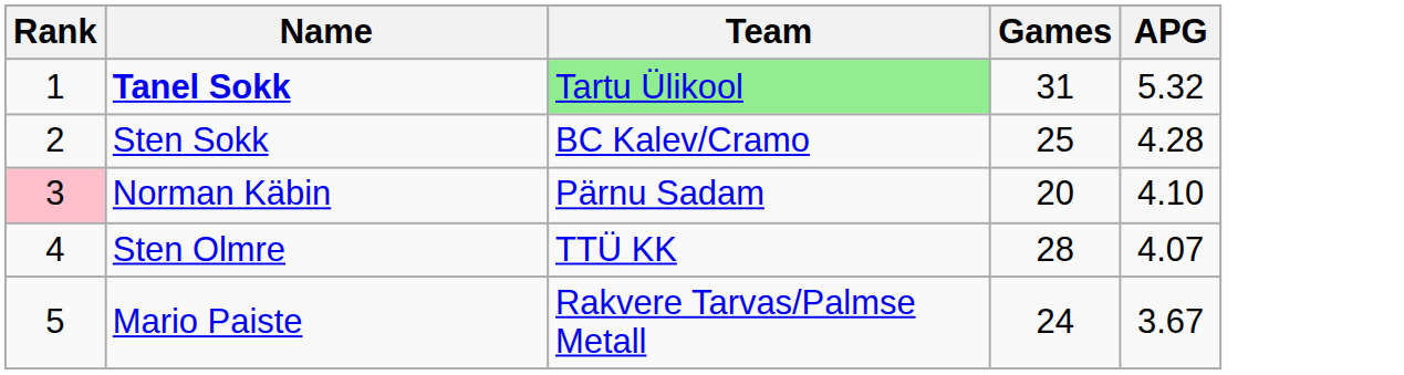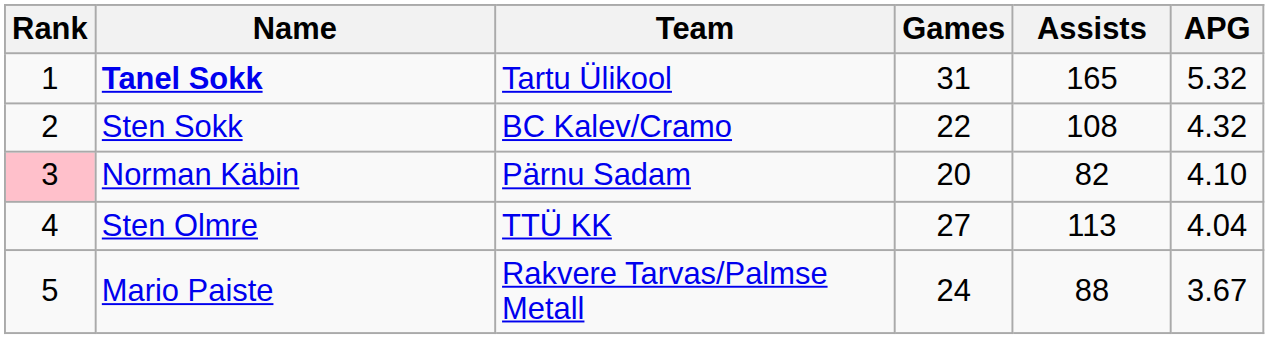 <table class="wikitable sortable" style="text-align: center;">
 <tr>
 <th>Rank</th>
 <th width=200>Name</th>
 <th width=200>Team</th>
 <th>Games</th>
+<th width=75>Assists</th>
 <th width=40>APG</th>
 </tr>
 <tr>
 <td>1</td>
 <td align=left> <strong><a href='#'>Tanel Sokk</a></strong></td>
-<td align=left style="background: lightgreen;"><a href='#'>Tartu Ülikool</a></td>
+<td align=left><a href='#'>Tartu Ülikool</a></td>
 <td>31</td>
+<td>165</td>
 <td>5.32</td>
 </tr>
 <tr>
 <td>2</td>
 <td align=left> <a href='#'>Sten Sokk</a></td>
 <td align=left><a href='#'>BC Kalev/Cramo</a></td>
-<td>25</td>
-<td>4.28</td>
+<td>22</td>
+<td>108</td>
+<td>4.32</td>
 </tr>
 <tr>
 <td style="background: pink;">3</td>
 <td align=left> <a href='#'>Norman Käbin</a></td>
 <td align=left><a href='#'>Pärnu Sadam</a></td>
 <td>20</td>
+<td>82</td>
 <td>4.10</td>
 </tr>
 <tr>
 <td>4</td>
 <td align=left> <a href='#'>Sten Olmre</a></td>
 <td align=left><a href='#'>TTÜ KK</a></td>
-<td>28</td>
-<td>4.07</td>
+<td>27</td>
+<td>113</td>
+<td>4.04</td>
 </tr>
 <tr>
 <td>5</td>
 <td align=left> <a href='#'>Mario Paiste</a></td>
 <td align=left><a href='#'>Rakvere Tarvas/Palmse Metall</a></td>
 <td>24</td>
+<td>88</td>
 <td>3.67</td>
 </tr>
 </table>
